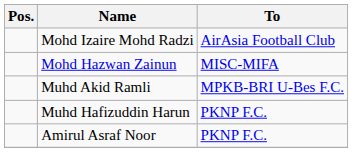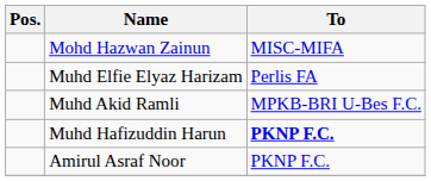 <table class="wikitable sortable">
 <tr>
 <th style="background:;">Pos.</th>
 <th style="background:;">Name</th>
 <th style="background:;">To</th>
 </tr>
 <tr>
 <td></td>
-<td> Mohd Izaire Mohd Radzi</td>
-<td> <a href='#'>AirAsia Football Club</a></td>
+<td> <a href='#'>Mohd Hazwan Zainun</a></td>
+<td> <a href='#'>MISC-MIFA</a></td>
 </tr>
 <tr>
 <td></td>
-<td> <a href='#'>Mohd Hazwan Zainun</a></td>
-<td> <a href='#'>MISC-MIFA</a></td>
+<td> Muhd Elfie Elyaz Harizam</td>
+<td> <a href='#'>Perlis FA</a></td>
 </tr>
 <tr>
 <td></td>
 <td> Muhd Akid Ramli</td>
 <td> <a href='#'>MPKB-BRI U-Bes F.C.</a></td>
 </tr>
 <tr>
 <td></td>
 <td> Muhd Hafizuddin Harun</td>
-<td> <a href='#'>PKNP F.C.</a></td>
+<td><strong> <a href='#'>PKNP F.C.</a></strong></td>
 </tr>
 <tr>
 <td></td>
 <td> Amirul Asraf Noor</td>
 <td> <a href='#'>PKNP F.C.</a></td>
 </tr>
 <tr>
 </tr>
 </table>
